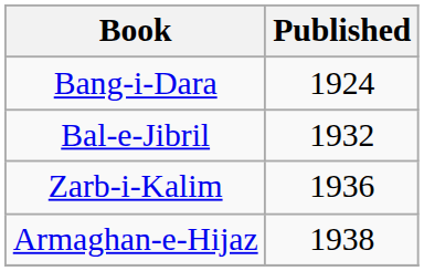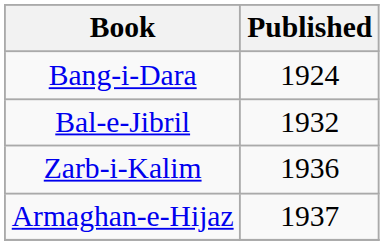 <table class="wikitable"  style="text-align:center;">
 <tr>
 <th>Book</th>
 <th>Published</th>
 </tr>
 <tr>
 <td><a href='#'>Bang-i-Dara</a></td>
 <td>1924</td>
 </tr>
 <tr>
 <td><a href='#'>Bal-e-Jibril</a></td>
 <td>1932</td>
 </tr>
 <tr>
 <td><a href='#'>Zarb-i-Kalim</a></td>
 <td>1936</td>
 </tr>
 <tr>
 <td><a href='#'>Armaghan-e-Hijaz</a></td>
-<td>1938</td>
+<td>1937</td>
 </tr>
 <tr>
 </tr>
 </table>
